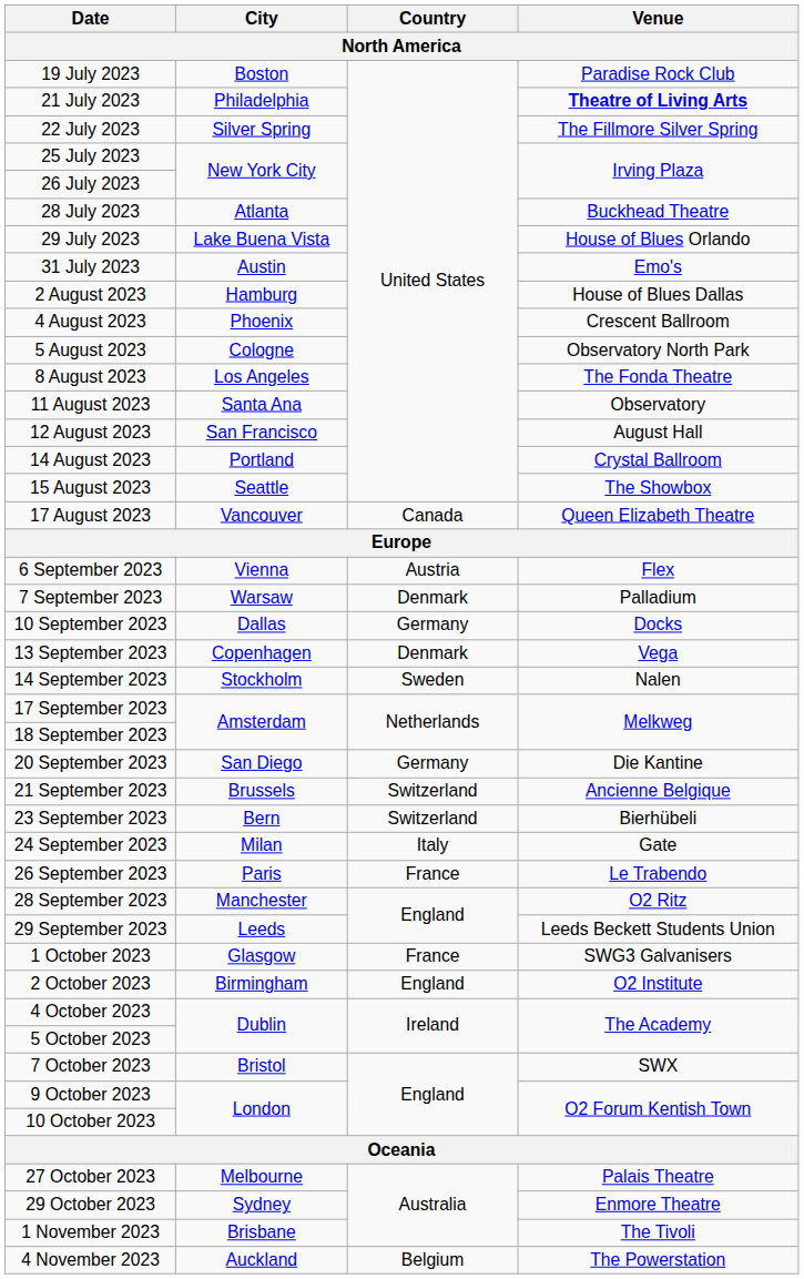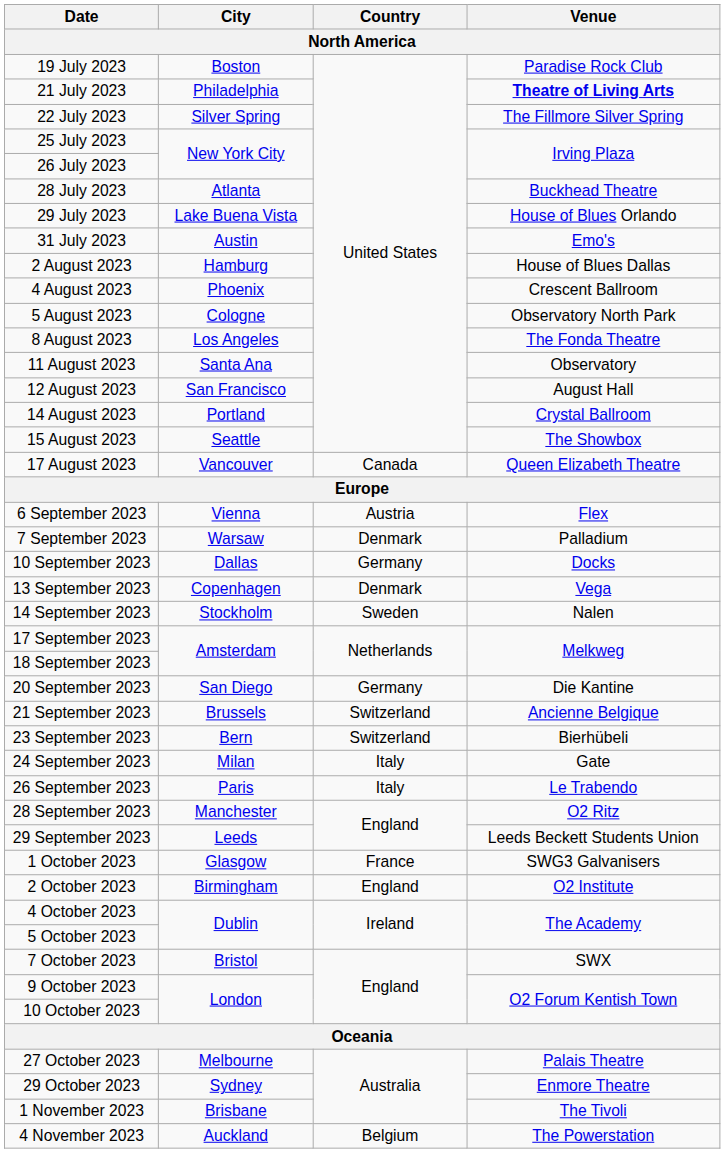 <table class="wikitable" style="text-align:center">
 <tr>
 <th style="width:150px;">Date</th>
 <th style="width:150px;">City</th>
 <th style="width:150px;">Country</th>
 <th style="width:250px;">Venue</th>
 </tr>
 <tr>
 <th colspan="4">North America</th>
 </tr>
 <tr>
 <td>19 July 2023</td>
 <td><a href='#'>Boston</a></td>
 <td rowspan="16">United States</td>
 <td><a href='#'>Paradise Rock Club</a></td>
 </tr>
 <tr>
 <td>21 July 2023</td>
 <td><a href='#'>Philadelphia</a></td>
 <td><strong><a href='#'>Theatre of Living Arts</a></strong></td>
 </tr>
 <tr>
 <td>22 July 2023</td>
 <td><a href='#'>Silver Spring</a></td>
 <td><a href='#'>The Fillmore Silver Spring</a></td>
 </tr>
 <tr>
 <td>25 July 2023</td>
 <td rowspan="2"><a href='#'>New York City</a></td>
 <td rowspan="2"><a href='#'>Irving Plaza</a></td>
 </tr>
 <tr>
 <td>26 July 2023</td>
 </tr>
 <tr>
 <td>28 July 2023</td>
 <td><a href='#'>Atlanta</a></td>
 <td><a href='#'>Buckhead Theatre</a></td>
 </tr>
 <tr>
 <td>29 July 2023</td>
 <td><a href='#'>Lake Buena Vista</a></td>
 <td><a href='#'>House of Blues</a> Orlando</td>
 </tr>
 <tr>
 <td>31 July 2023</td>
 <td><a href='#'>Austin</a></td>
 <td><a href='#'>Emo's</a></td>
 </tr>
 <tr>
 <td>2 August 2023</td>
 <td><a href='#'>Hamburg</a></td>
 <td>House of Blues Dallas</td>
 </tr>
 <tr>
 <td>4 August 2023</td>
 <td><a href='#'>Phoenix</a></td>
 <td>Crescent Ballroom</td>
 </tr>
 <tr>
 <td>5 August 2023</td>
 <td><a href='#'>Cologne</a></td>
 <td>Observatory North Park</td>
 </tr>
 <tr>
 <td>8 August 2023</td>
 <td><a href='#'>Los Angeles</a></td>
 <td><a href='#'>The Fonda Theatre</a></td>
 </tr>
 <tr>
 <td>11 August 2023</td>
 <td><a href='#'>Santa Ana</a></td>
 <td>Observatory</td>
 </tr>
 <tr>
 <td>12 August 2023</td>
 <td><a href='#'>San Francisco</a></td>
 <td>August Hall</td>
 </tr>
 <tr>
 <td>14 August 2023</td>
 <td><a href='#'>Portland</a></td>
 <td><a href='#'>Crystal Ballroom</a></td>
 </tr>
 <tr>
 <td>15 August 2023</td>
 <td><a href='#'>Seattle</a></td>
 <td><a href='#'>The Showbox</a></td>
 </tr>
 <tr>
 <td>17 August 2023</td>
 <td><a href='#'>Vancouver</a></td>
 <td>Canada</td>
 <td><a href='#'>Queen Elizabeth Theatre</a></td>
 </tr>
 <tr>
 <th colspan="4">Europe</th>
 </tr>
 <tr>
 <td>6 September 2023</td>
 <td><a href='#'>Vienna</a></td>
 <td>Austria</td>
 <td><a href='#'>Flex</a></td>
 </tr>
 <tr>
 <td>7 September 2023</td>
 <td><a href='#'>Warsaw</a></td>
 <td>Denmark</td>
 <td>Palladium</td>
 </tr>
 <tr>
 <td>10 September 2023</td>
 <td><a href='#'>Dallas</a></td>
 <td>Germany</td>
 <td><a href='#'>Docks</a></td>
 </tr>
 <tr>
 <td>13 September 2023</td>
 <td><a href='#'>Copenhagen</a></td>
 <td>Denmark</td>
 <td><a href='#'>Vega</a></td>
 </tr>
 <tr>
 <td>14 September 2023</td>
 <td><a href='#'>Stockholm</a></td>
 <td>Sweden</td>
 <td>Nalen</td>
 </tr>
 <tr>
 <td>17 September 2023</td>
 <td rowspan="2"><a href='#'>Amsterdam</a></td>
 <td rowspan="2">Netherlands</td>
 <td rowspan="2"><a href='#'>Melkweg</a></td>
 </tr>
 <tr>
 <td>18 September 2023</td>
 </tr>
 <tr>
 <td>20 September 2023</td>
 <td><a href='#'>San Diego</a></td>
 <td>Germany</td>
 <td>Die Kantine</td>
 </tr>
 <tr>
 <td>21 September 2023</td>
 <td><a href='#'>Brussels</a></td>
 <td>Switzerland</td>
 <td><a href='#'>Ancienne Belgique</a></td>
 </tr>
 <tr>
 <td>23 September 2023</td>
 <td><a href='#'>Bern</a></td>
 <td>Switzerland</td>
 <td>Bierhübeli</td>
 </tr>
 <tr>
 <td>24 September 2023</td>
 <td><a href='#'>Milan</a></td>
 <td>Italy</td>
 <td>Gate</td>
 </tr>
 <tr>
 <td>26 September 2023</td>
 <td><a href='#'>Paris</a></td>
-<td>France</td>
+<td>Italy</td>
 <td><a href='#'>Le Trabendo</a></td>
 </tr>
 <tr>
 <td>28 September 2023</td>
 <td><a href='#'>Manchester</a></td>
 <td rowspan="2">England</td>
 <td><a href='#'>O2 Ritz</a></td>
 </tr>
 <tr>
 <td>29 September 2023</td>
 <td><a href='#'>Leeds</a></td>
 <td>Leeds Beckett Students Union</td>
 </tr>
 <tr>
 <td>1 October 2023</td>
 <td><a href='#'>Glasgow</a></td>
 <td>France</td>
 <td>SWG3 Galvanisers</td>
 </tr>
 <tr>
 <td>2 October 2023</td>
 <td><a href='#'>Birmingham</a></td>
 <td>England</td>
 <td><a href='#'>O2 Institute</a></td>
 </tr>
 <tr>
 <td>4 October 2023</td>
 <td rowspan="2"><a href='#'>Dublin</a></td>
 <td rowspan="2">Ireland</td>
 <td rowspan="2"><a href='#'>The Academy</a></td>
 </tr>
 <tr>
 <td>5 October 2023</td>
 </tr>
 <tr>
 <td>7 October 2023</td>
 <td><a href='#'>Bristol</a></td>
 <td rowspan="3">England</td>
 <td>SWX</td>
 </tr>
 <tr>
 <td>9 October 2023</td>
 <td rowspan="2"><a href='#'>London</a></td>
 <td rowspan="2"><a href='#'>O2 Forum Kentish Town</a></td>
 </tr>
 <tr>
 <td>10 October 2023</td>
 </tr>
 <tr>
 <th colspan="4">Oceania</th>
 </tr>
 <tr>
 <td>27 October 2023</td>
 <td><a href='#'>Melbourne</a></td>
 <td rowspan="3">Australia</td>
 <td><a href='#'>Palais Theatre</a></td>
 </tr>
 <tr>
 <td>29 October 2023</td>
 <td><a href='#'>Sydney</a></td>
 <td><a href='#'>Enmore Theatre</a></td>
 </tr>
 <tr>
 <td>1 November 2023</td>
 <td><a href='#'>Brisbane</a></td>
 <td><a href='#'>The Tivoli</a></td>
 </tr>
 <tr>
 <td>4 November 2023</td>
 <td><a href='#'>Auckland</a></td>
 <td>Belgium</td>
 <td><a href='#'>The Powerstation</a></td>
 </tr>
 </table>
